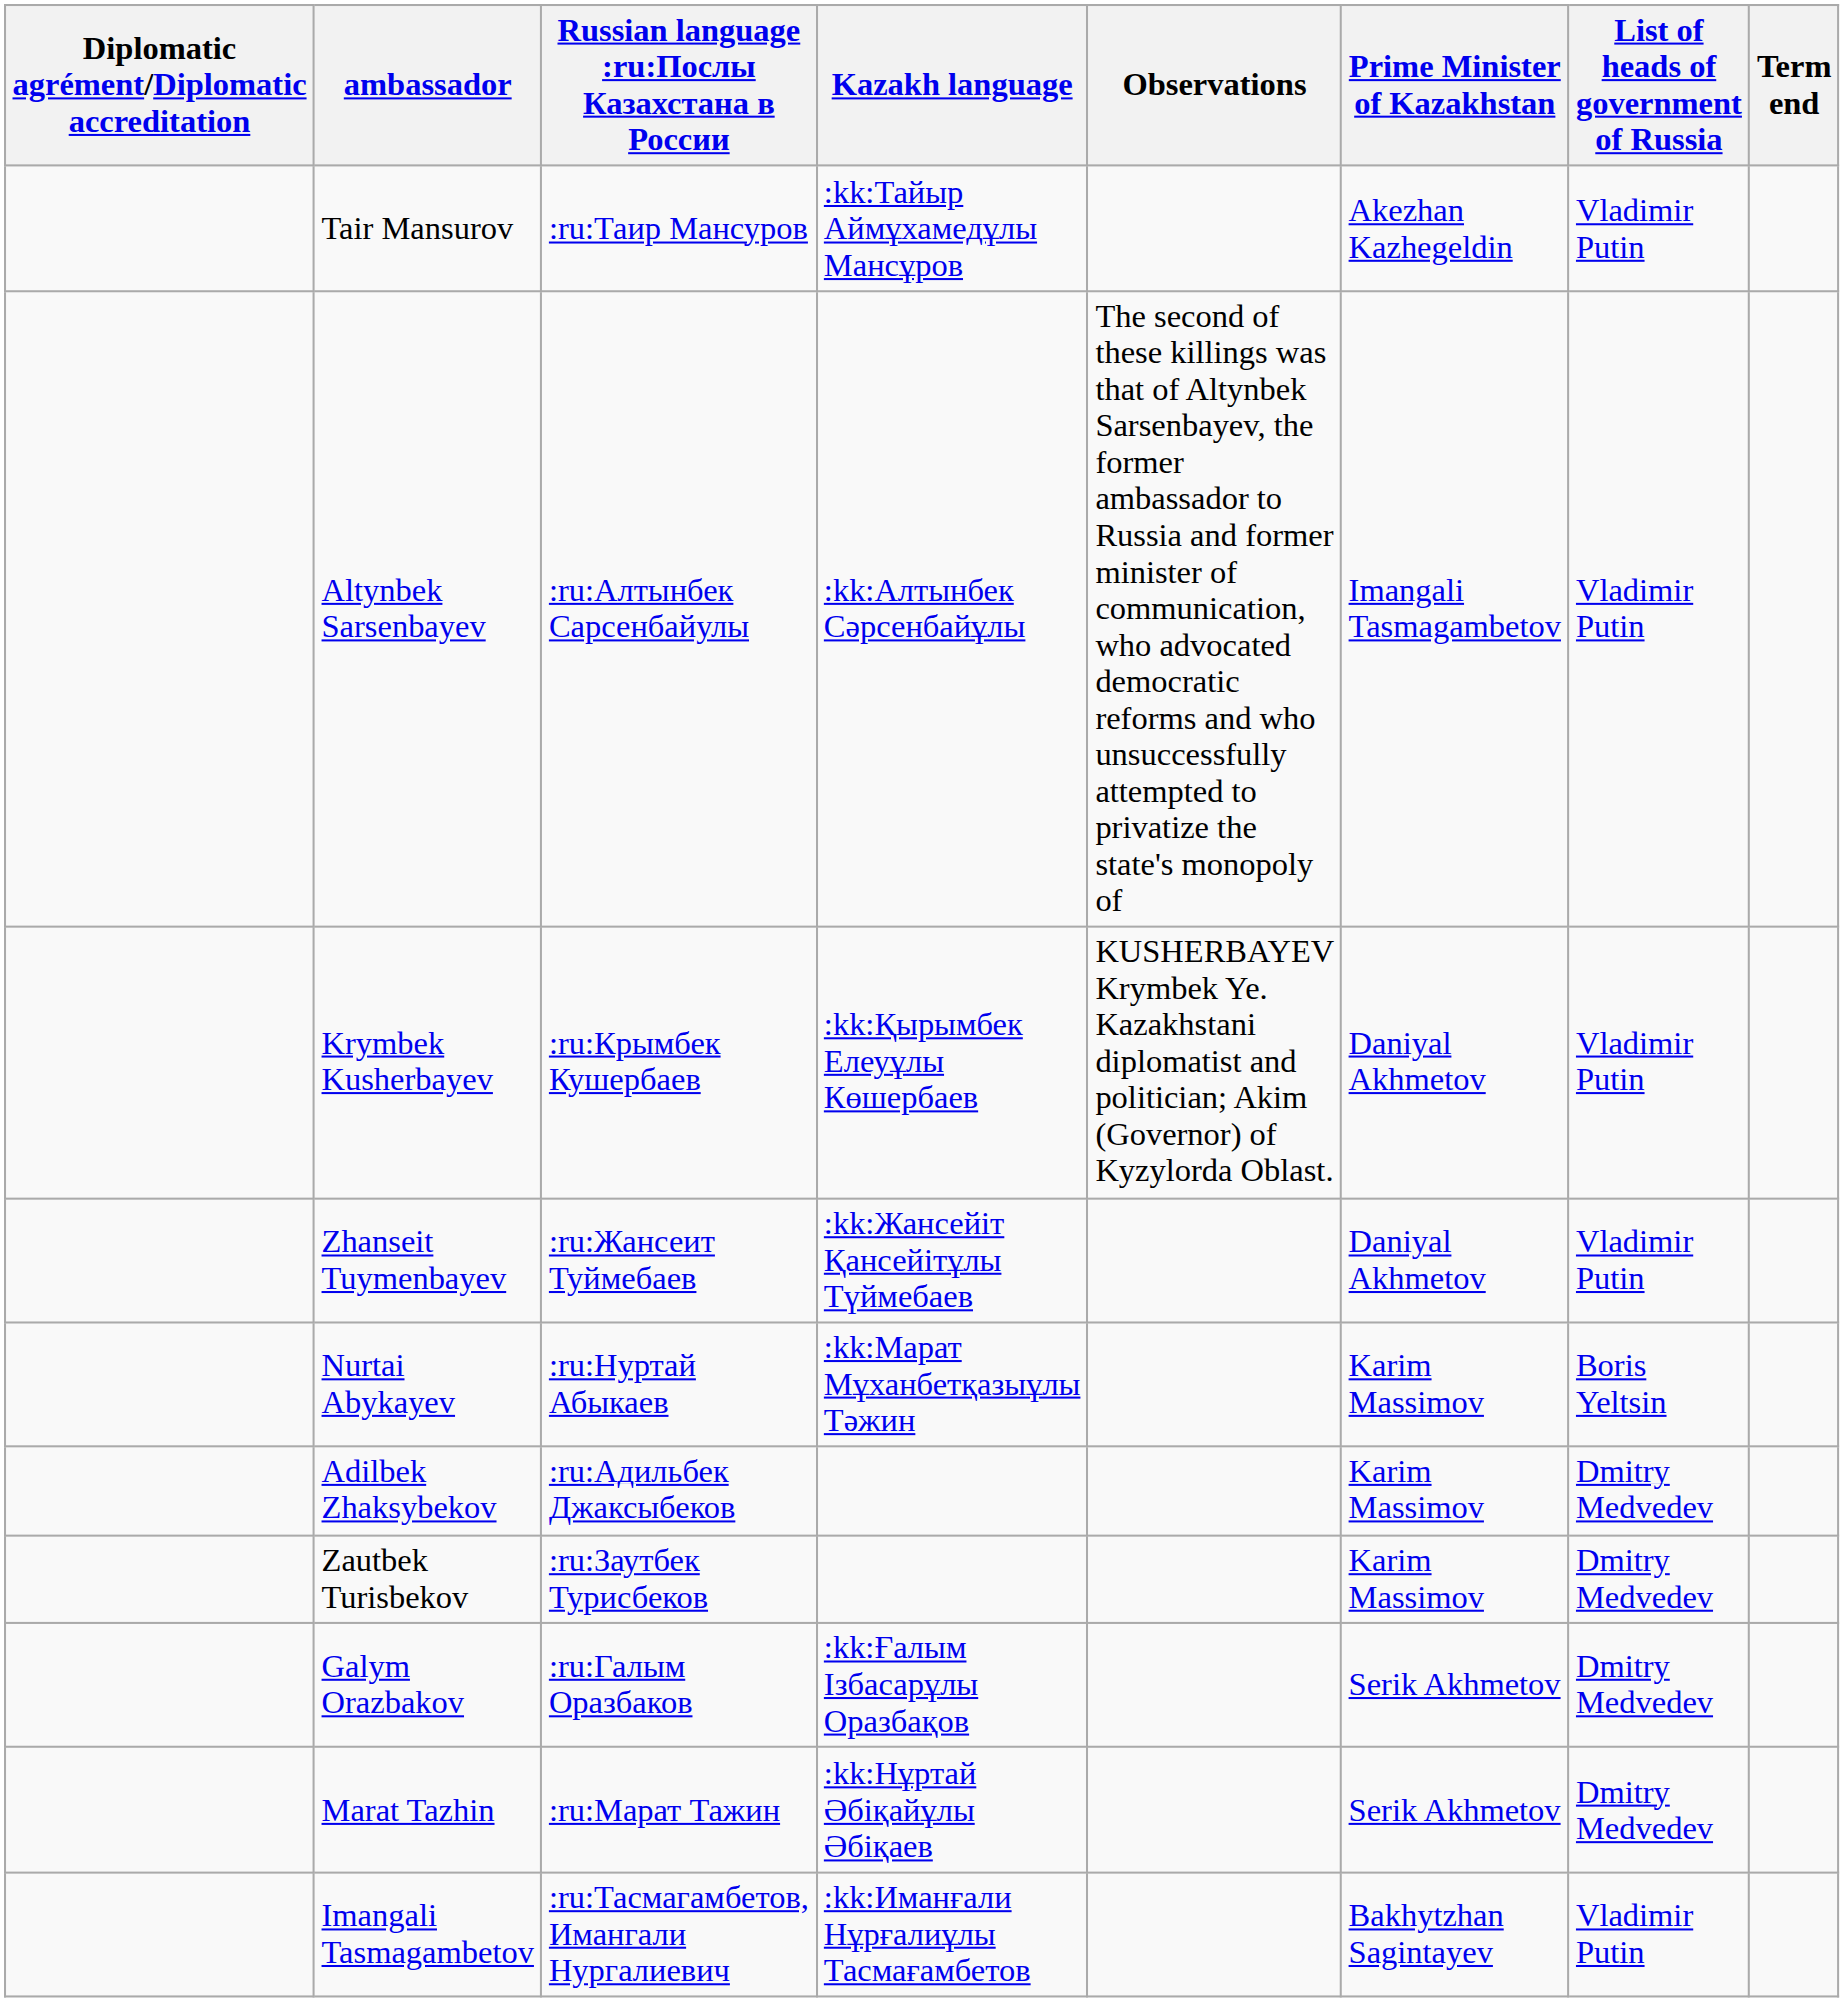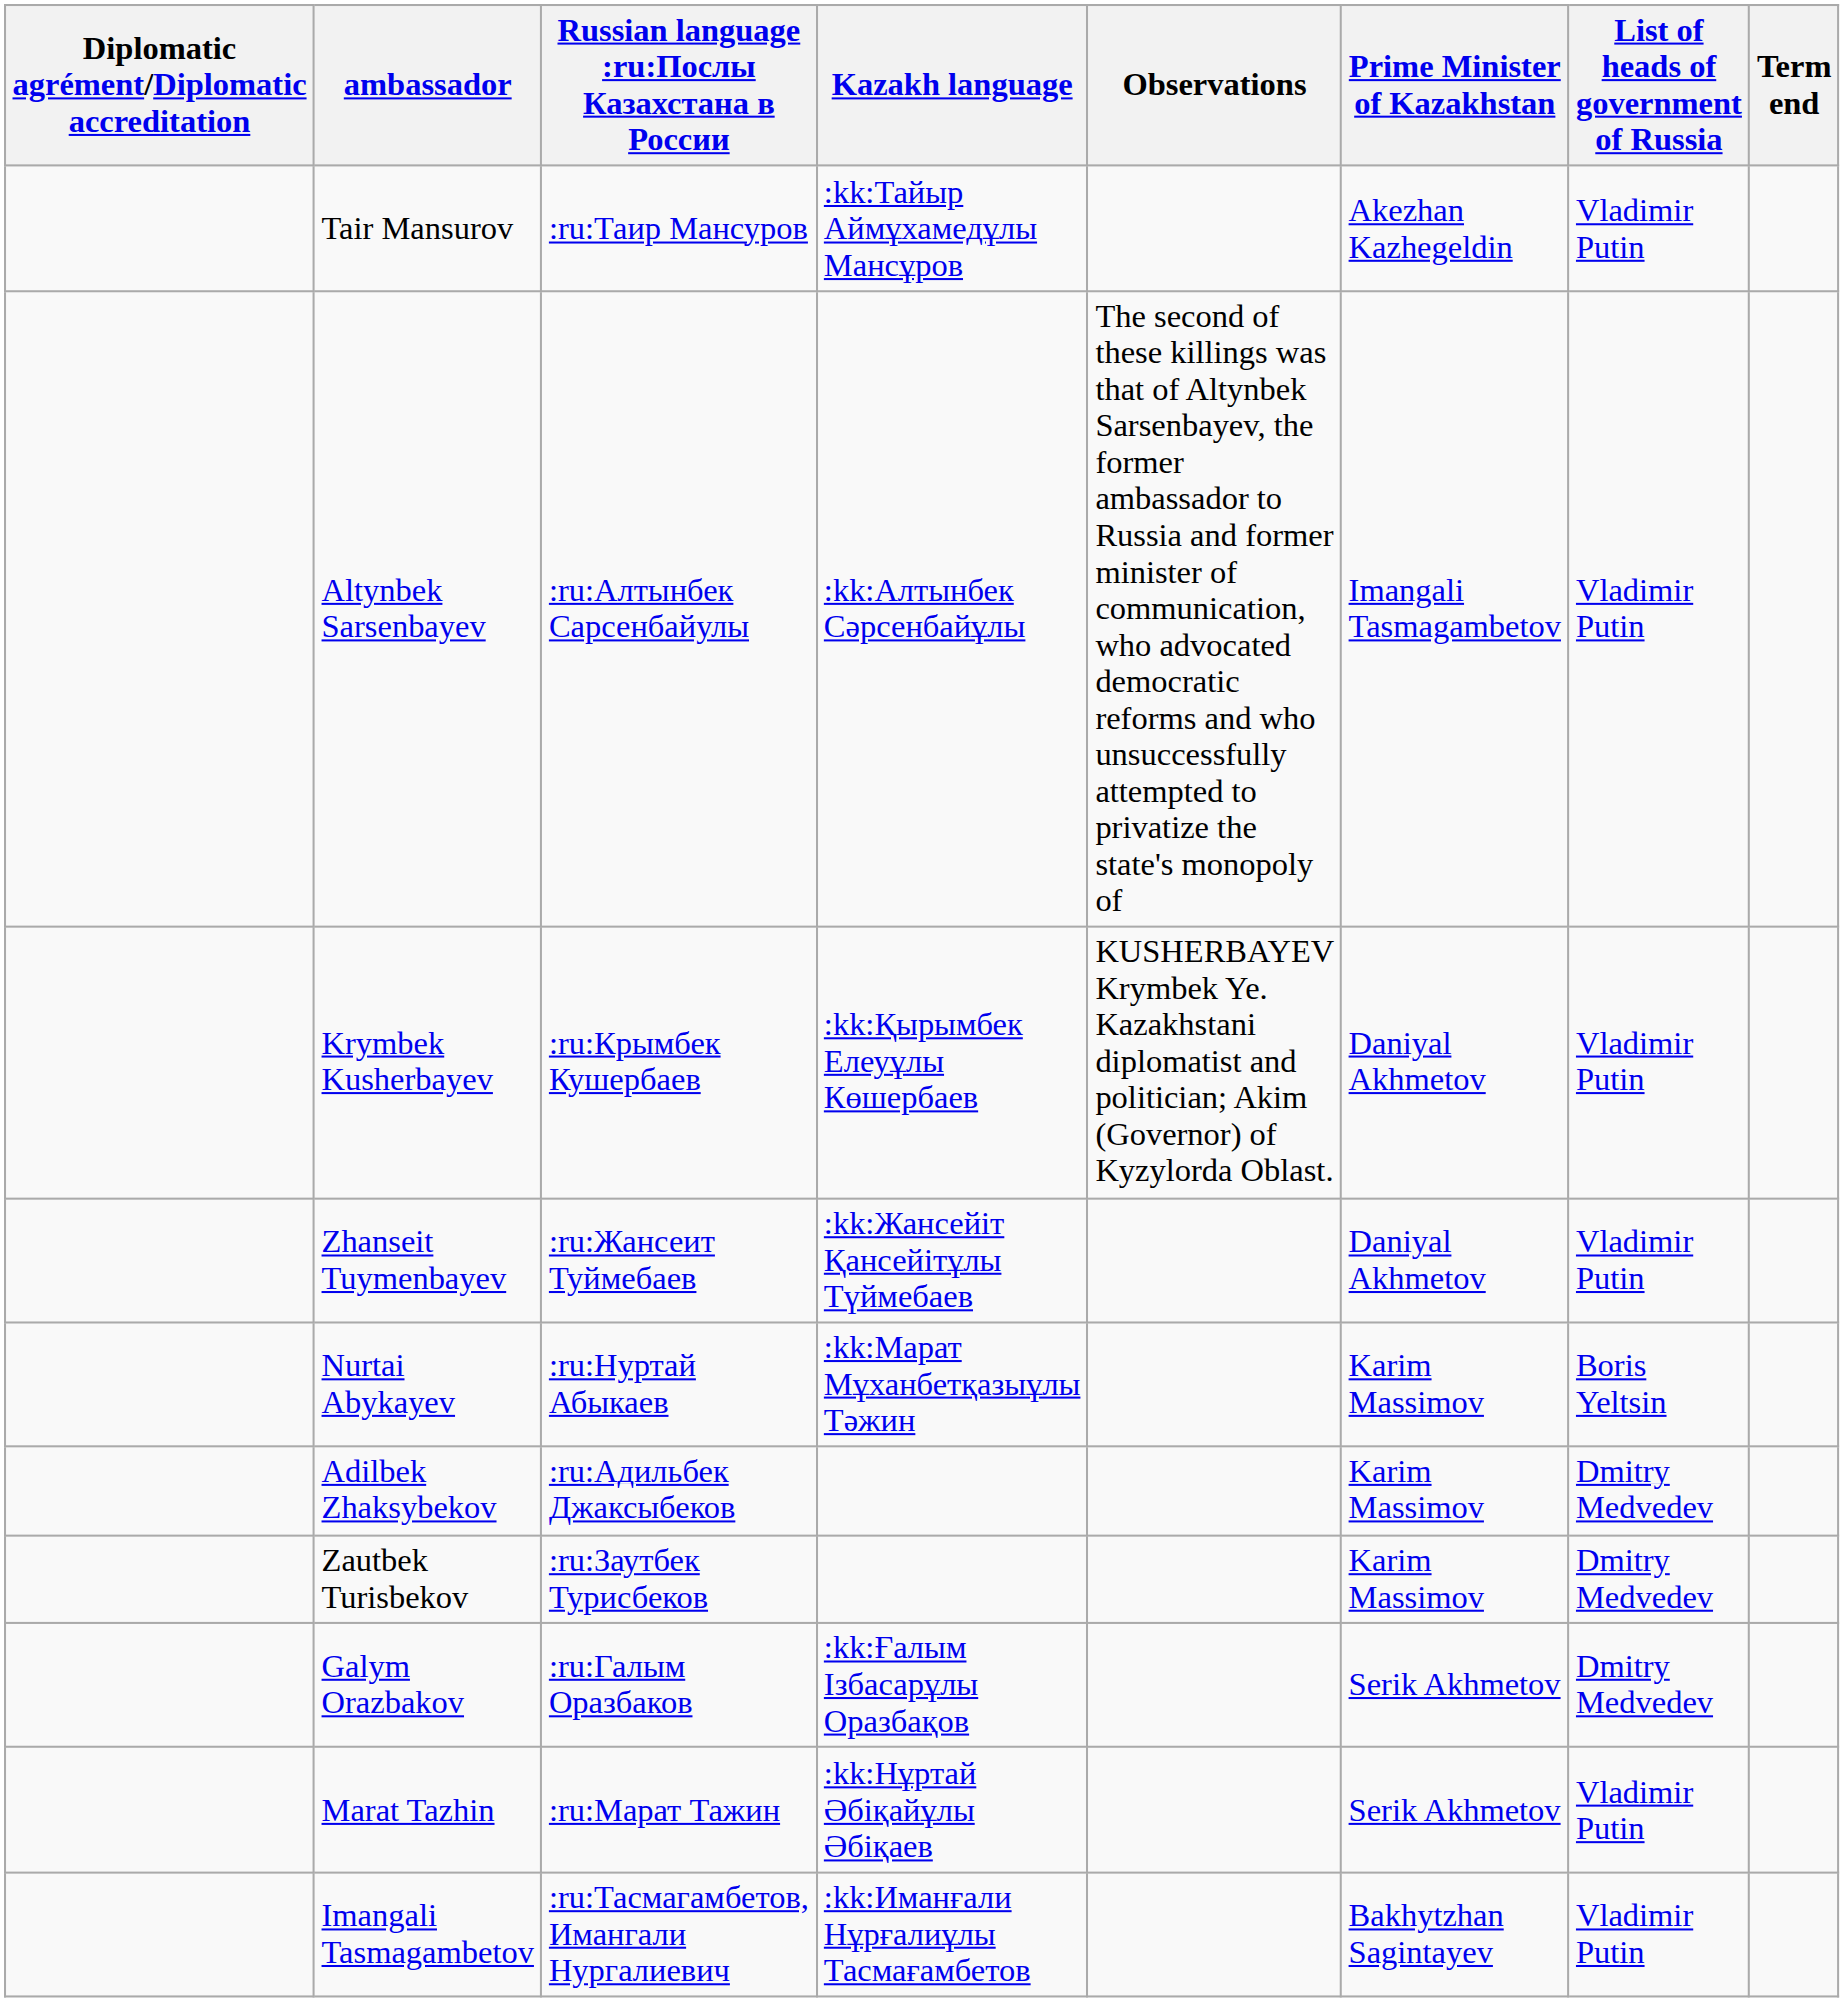 <table class="wikitable sortable">
 <tr>
 <th>Diplomatic <a href='#'>agrément</a>/<a href='#'>Diplomatic accreditation</a></th>
 <th><a href='#'>ambassador</a></th>
 <th><a href='#'>Russian language</a><br><a href='#'>:ru:Послы Казахстана в России</a></th>
 <th><a href='#'>Kazakh language</a></th>
 <th>Observations</th>
 <th><a href='#'>Prime Minister of Kazakhstan</a></th>
 <th><a href='#'>List of heads of government of Russia</a></th>
 <th>Term end</th>
 </tr>
 <tr>
 <td></td>
 <td>Tair Mansurov</td>
 <td><a href='#'>:ru:Таир Мансуров</a></td>
 <td><a href='#'>:kk:Тайыр Аймұхамедұлы Мансұров</a></td>
 <td></td>
 <td><a href='#'>Akezhan Kazhegeldin</a></td>
 <td><a href='#'>Vladimir Putin</a></td>
 <td></td>
 </tr>
 <tr>
 <td></td>
 <td><a href='#'>Altynbek Sarsenbayev</a></td>
 <td><a href='#'>:ru:Алтынбек Сарсенбайулы</a></td>
 <td><a href='#'>:kk:Алтынбек Сәрсенбайұлы</a></td>
 <td>The second of these killings was that of Altynbek Sarsenbayev, the former ambassador to Russia and former minister of communication, who advocated democratic reforms and who unsuccessfully attempted to privatize the state's monopoly of</td>
 <td><a href='#'>Imangali Tasmagambetov</a></td>
 <td><a href='#'>Vladimir Putin</a></td>
 <td></td>
 </tr>
 <tr>
 <td></td>
 <td><a href='#'>Krymbek Kusherbayev</a></td>
 <td><a href='#'>:ru:Крымбек Кушербаев</a></td>
 <td><a href='#'>:kk:Қырымбек Елеуұлы Көшербаев</a></td>
 <td>KUSHERBAYEV Krymbek Ye. Kazakhstani diplomatist and politician; Akim (Governor) of Kyzylorda Oblast.</td>
 <td><a href='#'>Daniyal Akhmetov</a></td>
 <td><a href='#'>Vladimir Putin</a></td>
 <td></td>
 </tr>
 <tr>
 <td></td>
 <td><a href='#'>Zhanseit Tuymenbayev</a></td>
 <td><a href='#'>:ru:Жансеит Туймебаев</a></td>
 <td><a href='#'>:kk:Жансейіт Қансейітұлы Түймебаев</a></td>
 <td></td>
 <td><a href='#'>Daniyal Akhmetov</a></td>
 <td><a href='#'>Vladimir Putin</a></td>
 <td></td>
 </tr>
 <tr>
 <td></td>
 <td><a href='#'>Nurtai Abykayev</a></td>
 <td><a href='#'>:ru:Нуртай Абыкаев</a></td>
 <td><a href='#'>:kk:Марат Мұханбетқазыұлы Тәжин</a></td>
 <td></td>
 <td><a href='#'>Karim Massimov</a></td>
 <td><a href='#'>Boris Yeltsin</a></td>
 <td></td>
 </tr>
 <tr>
 <td></td>
 <td><a href='#'>Adilbek Zhaksybekov</a></td>
 <td><a href='#'>:ru:Адильбек Джаксыбеков</a></td>
 <td></td>
 <td></td>
 <td><a href='#'>Karim Massimov</a></td>
 <td><a href='#'>Dmitry Medvedev</a></td>
 <td></td>
 </tr>
 <tr>
 <td></td>
 <td>Zautbek Turisbekov</td>
 <td><a href='#'>:ru:Заутбек Турисбеков</a></td>
 <td></td>
 <td></td>
 <td><a href='#'>Karim Massimov</a></td>
 <td><a href='#'>Dmitry Medvedev</a></td>
 <td></td>
 </tr>
 <tr>
 <td></td>
 <td><a href='#'>Galym Orazbakov</a></td>
 <td><a href='#'>:ru:Галым Оразбаков</a></td>
 <td><a href='#'>:kk:Ғалым Ізбасарұлы Оразбақов</a></td>
 <td></td>
 <td><a href='#'>Serik Akhmetov</a></td>
 <td><a href='#'>Dmitry Medvedev</a></td>
 <td></td>
 </tr>
 <tr>
 <td></td>
 <td><a href='#'>Marat Tazhin</a></td>
 <td><a href='#'>:ru:Марат Тажин</a></td>
 <td><a href='#'>:kk:Нұртай Әбіқайұлы Әбіқаев</a></td>
 <td></td>
 <td><a href='#'>Serik Akhmetov</a></td>
-<td><a href='#'>Dmitry Medvedev</a></td>
+<td><a href='#'>Vladimir Putin</a></td>
 <td></td>
 </tr>
 <tr>
 <td></td>
 <td><a href='#'>Imangali Tasmagambetov</a></td>
 <td><a href='#'>:ru:Тасмагамбетов, Имангали Нургалиевич</a></td>
 <td><a href='#'>:kk:Иманғали Нұрғалиұлы Тасмағамбетов</a></td>
 <td></td>
 <td><a href='#'>Bakhytzhan Sagintayev</a></td>
 <td><a href='#'>Vladimir Putin</a></td>
 <td></td>
 </tr>
 </table>
